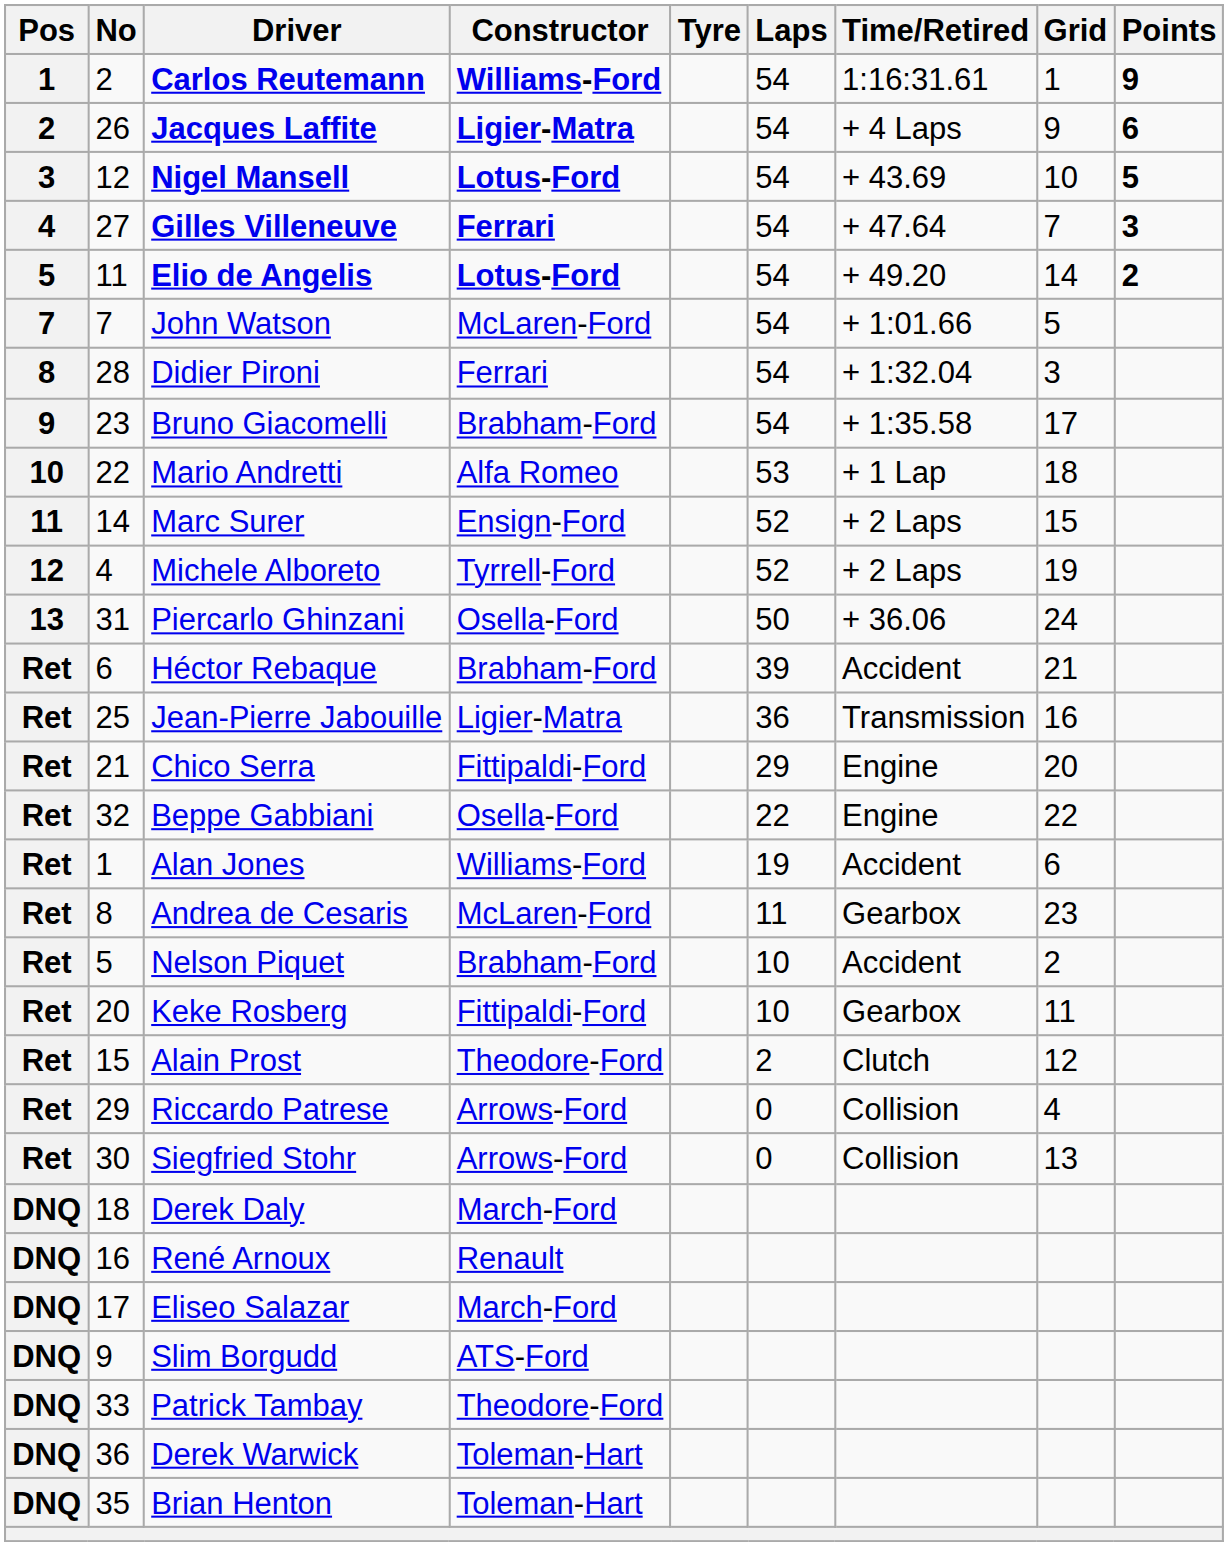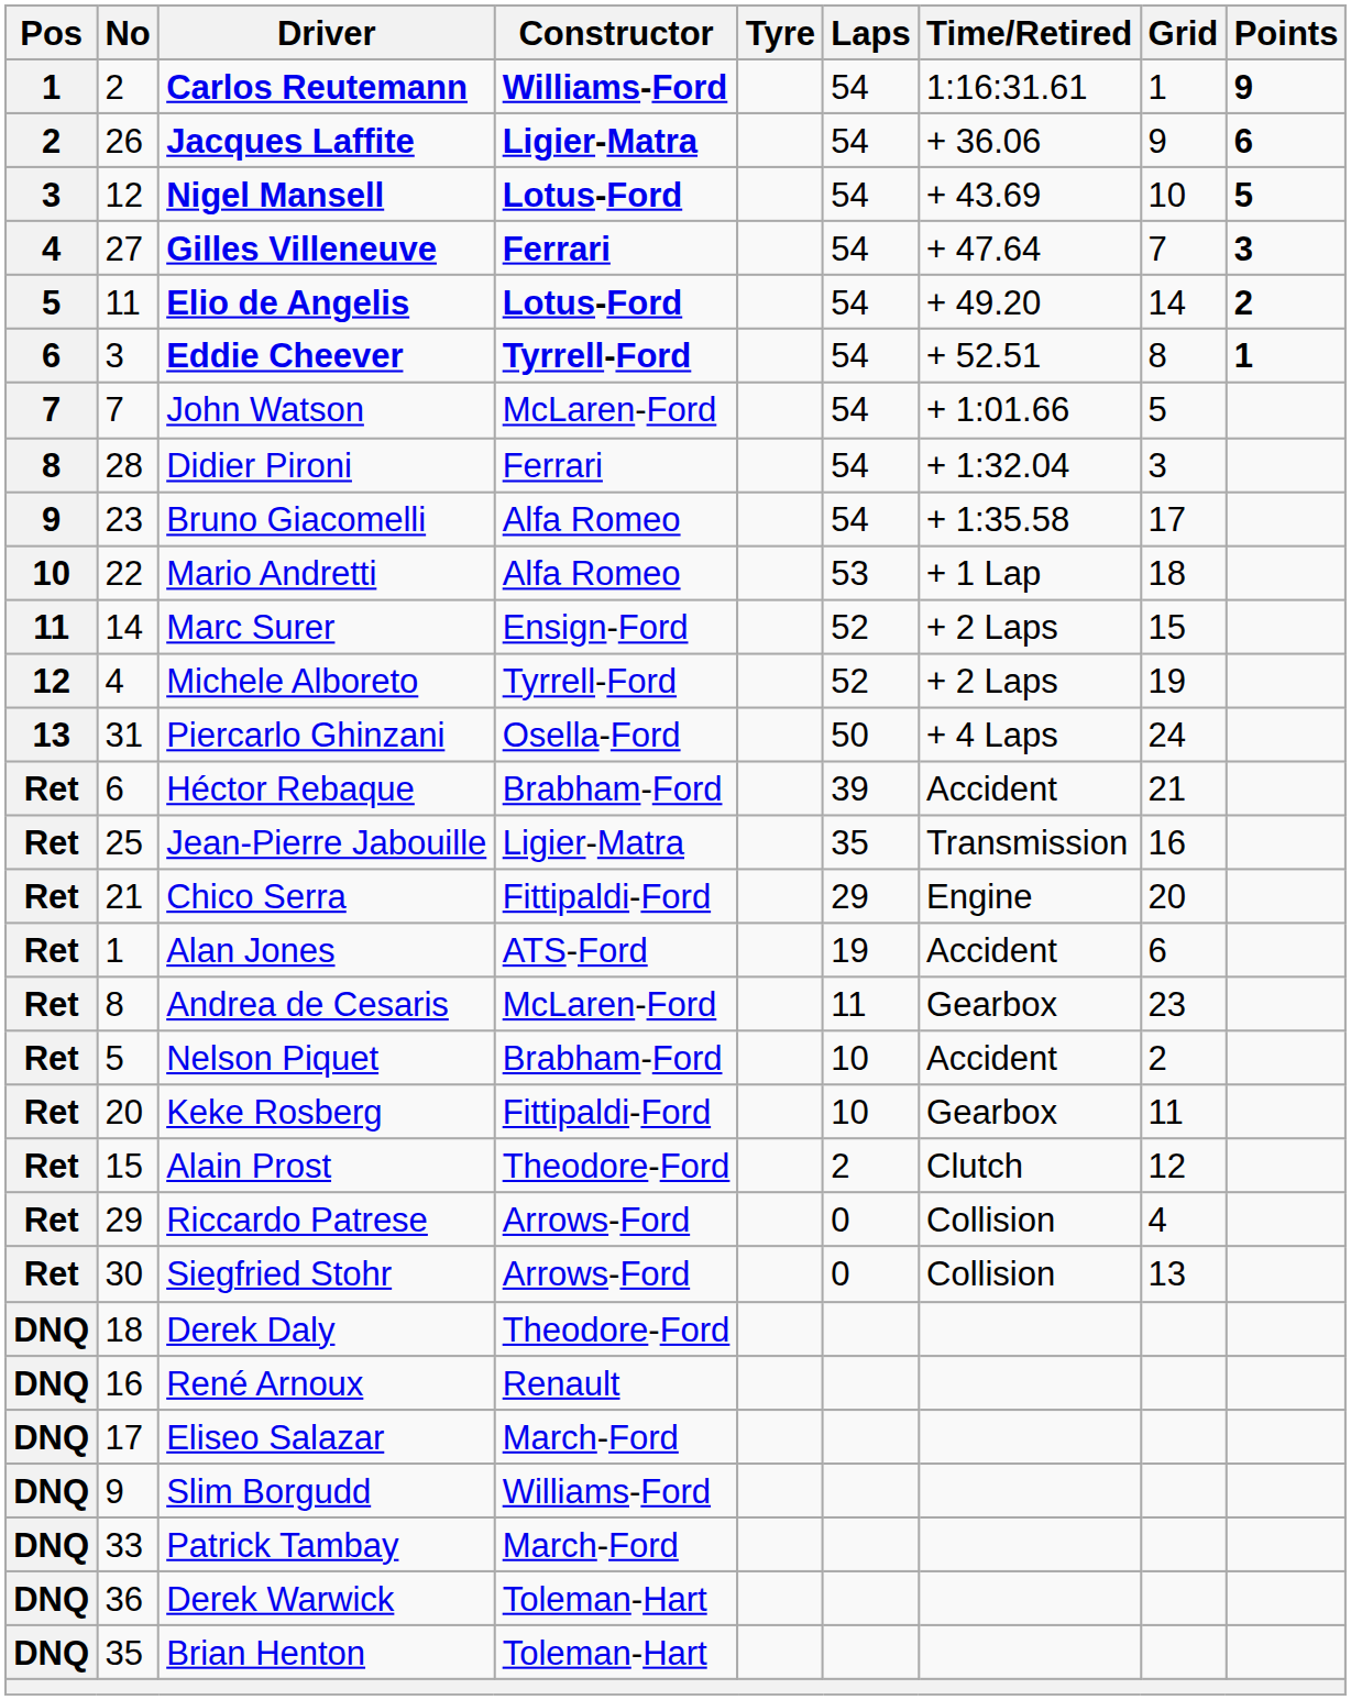 <table class="wikitable" style="font-size: 95%">
 <tr>
 <th>Pos</th>
 <th>No</th>
 <th>Driver</th>
 <th>Constructor</th>
 <th>Tyre</th>
 <th>Laps</th>
 <th>Time/Retired</th>
 <th>Grid</th>
 <th>Points</th>
 </tr>
 <tr>
 <th>1</th>
 <td>2</td>
 <td> <strong><a href='#'>Carlos Reutemann</a></strong></td>
 <td><strong><a href='#'>Williams</a>-<a href='#'>Ford</a></strong></td>
 <td></td>
 <td>54</td>
 <td>1:16:31.61</td>
 <td>1</td>
 <td><strong>9</strong></td>
 </tr>
 <tr>
 <th>2</th>
 <td>26</td>
 <td> <strong><a href='#'>Jacques Laffite</a></strong></td>
 <td><strong><a href='#'>Ligier</a>-<a href='#'>Matra</a></strong></td>
 <td></td>
 <td>54</td>
-<td>+ 4 Laps</td>
+<td>+ 36.06</td>
 <td>9</td>
 <td><strong>6</strong></td>
 </tr>
 <tr>
 <th>3</th>
 <td>12</td>
 <td> <strong><a href='#'>Nigel Mansell</a></strong></td>
 <td><strong><a href='#'>Lotus</a>-<a href='#'>Ford</a></strong></td>
 <td></td>
 <td>54</td>
 <td>+ 43.69</td>
 <td>10</td>
 <td><strong>5</strong></td>
 </tr>
 <tr>
 <th>4</th>
 <td>27</td>
 <td> <strong><a href='#'>Gilles Villeneuve</a></strong></td>
 <td><strong><a href='#'>Ferrari</a></strong></td>
 <td></td>
 <td>54</td>
 <td>+ 47.64</td>
 <td>7</td>
 <td><strong>3</strong></td>
 </tr>
 <tr>
 <th>5</th>
 <td>11</td>
 <td> <strong><a href='#'>Elio de Angelis</a></strong></td>
 <td><strong><a href='#'>Lotus</a>-<a href='#'>Ford</a></strong></td>
 <td></td>
 <td>54</td>
 <td>+ 49.20</td>
 <td>14</td>
 <td><strong>2</strong></td>
 </tr>
 <tr>
+<th>6</th>
+<td>3</td>
+<td> <strong><a href='#'>Eddie Cheever</a></strong></td>
+<td><strong><a href='#'>Tyrrell</a>-<a href='#'>Ford</a></strong></td>
+<td></td>
+<td>54</td>
+<td>+ 52.51</td>
+<td>8</td>
+<td><strong>1</strong></td>
+</tr>
+<tr>
 <th>7</th>
 <td>7</td>
 <td> <a href='#'>John Watson</a></td>
 <td><a href='#'>McLaren</a>-<a href='#'>Ford</a></td>
 <td></td>
 <td>54</td>
 <td>+ 1:01.66</td>
 <td>5</td>
 <td></td>
 </tr>
 <tr>
 <th>8</th>
 <td>28</td>
 <td> <a href='#'>Didier Pironi</a></td>
 <td><a href='#'>Ferrari</a></td>
 <td></td>
 <td>54</td>
 <td>+ 1:32.04</td>
 <td>3</td>
 <td></td>
 </tr>
 <tr>
 <th>9</th>
 <td>23</td>
 <td> <a href='#'>Bruno Giacomelli</a></td>
-<td><a href='#'>Brabham</a>-<a href='#'>Ford</a></td>
+<td><a href='#'>Alfa Romeo</a></td>
 <td></td>
 <td>54</td>
 <td>+ 1:35.58</td>
 <td>17</td>
 <td></td>
 </tr>
 <tr>
 <th>10</th>
 <td>22</td>
 <td> <a href='#'>Mario Andretti</a></td>
 <td><a href='#'>Alfa Romeo</a></td>
 <td></td>
 <td>53</td>
 <td>+ 1 Lap</td>
 <td>18</td>
 <td></td>
 </tr>
 <tr>
 <th>11</th>
 <td>14</td>
 <td> <a href='#'>Marc Surer</a></td>
 <td><a href='#'>Ensign</a>-<a href='#'>Ford</a></td>
 <td></td>
 <td>52</td>
 <td>+ 2 Laps</td>
 <td>15</td>
 <td></td>
 </tr>
 <tr>
 <th>12</th>
 <td>4</td>
 <td> <a href='#'>Michele Alboreto</a></td>
 <td><a href='#'>Tyrrell</a>-<a href='#'>Ford</a></td>
 <td></td>
 <td>52</td>
 <td>+ 2 Laps</td>
 <td>19</td>
 <td></td>
 </tr>
 <tr>
 <th>13</th>
 <td>31</td>
 <td> <a href='#'>Piercarlo Ghinzani</a></td>
 <td><a href='#'>Osella</a>-<a href='#'>Ford</a></td>
 <td></td>
 <td>50</td>
-<td>+ 36.06</td>
+<td>+ 4 Laps</td>
 <td>24</td>
 <td></td>
 </tr>
 <tr>
 <th>Ret</th>
 <td>6</td>
 <td> <a href='#'>Héctor Rebaque</a></td>
 <td><a href='#'>Brabham</a>-<a href='#'>Ford</a></td>
 <td></td>
 <td>39</td>
 <td>Accident</td>
 <td>21</td>
 <td></td>
 </tr>
 <tr>
 <th>Ret</th>
 <td>25</td>
 <td> <a href='#'>Jean-Pierre Jabouille</a></td>
 <td><a href='#'>Ligier</a>-<a href='#'>Matra</a></td>
 <td></td>
-<td>36</td>
+<td>35</td>
 <td>Transmission</td>
 <td>16</td>
 <td></td>
 </tr>
 <tr>
 <th>Ret</th>
 <td>21</td>
 <td> <a href='#'>Chico Serra</a></td>
 <td><a href='#'>Fittipaldi</a>-<a href='#'>Ford</a></td>
 <td></td>
 <td>29</td>
 <td>Engine</td>
 <td>20</td>
 <td></td>
 </tr>
 <tr>
 <th>Ret</th>
-<td>32</td>
-<td> <a href='#'>Beppe Gabbiani</a></td>
-<td><a href='#'>Osella</a>-<a href='#'>Ford</a></td>
-<td></td>
-<td>22</td>
-<td>Engine</td>
-<td>22</td>
-<td></td>
-</tr>
-<tr>
-<th>Ret</th>
 <td>1</td>
 <td> <a href='#'>Alan Jones</a></td>
-<td><a href='#'>Williams</a>-<a href='#'>Ford</a></td>
+<td><a href='#'>ATS</a>-<a href='#'>Ford</a></td>
 <td></td>
 <td>19</td>
 <td>Accident</td>
 <td>6</td>
 <td></td>
 </tr>
 <tr>
 <th>Ret</th>
 <td>8</td>
 <td> <a href='#'>Andrea de Cesaris</a></td>
 <td><a href='#'>McLaren</a>-<a href='#'>Ford</a></td>
 <td></td>
 <td>11</td>
 <td>Gearbox</td>
 <td>23</td>
 <td></td>
 </tr>
 <tr>
 <th>Ret</th>
 <td>5</td>
 <td> <a href='#'>Nelson Piquet</a></td>
 <td><a href='#'>Brabham</a>-<a href='#'>Ford</a></td>
 <td></td>
 <td>10</td>
 <td>Accident</td>
 <td>2</td>
 <td></td>
 </tr>
 <tr>
 <th>Ret</th>
 <td>20</td>
 <td> <a href='#'>Keke Rosberg</a></td>
 <td><a href='#'>Fittipaldi</a>-<a href='#'>Ford</a></td>
 <td></td>
 <td>10</td>
 <td>Gearbox</td>
 <td>11</td>
 <td></td>
 </tr>
 <tr>
 <th>Ret</th>
 <td>15</td>
 <td> <a href='#'>Alain Prost</a></td>
 <td><a href='#'>Theodore</a>-<a href='#'>Ford</a></td>
 <td></td>
 <td>2</td>
 <td>Clutch</td>
 <td>12</td>
 <td></td>
 </tr>
 <tr>
 <th>Ret</th>
 <td>29</td>
 <td> <a href='#'>Riccardo Patrese</a></td>
 <td><a href='#'>Arrows</a>-<a href='#'>Ford</a></td>
 <td></td>
 <td>0</td>
 <td>Collision</td>
 <td>4</td>
 <td></td>
 </tr>
 <tr>
 <th>Ret</th>
 <td>30</td>
 <td> <a href='#'>Siegfried Stohr</a></td>
 <td><a href='#'>Arrows</a>-<a href='#'>Ford</a></td>
 <td></td>
 <td>0</td>
 <td>Collision</td>
 <td>13</td>
 <td></td>
 </tr>
 <tr>
 <th>DNQ</th>
 <td>18</td>
 <td> <a href='#'>Derek Daly</a></td>
-<td><a href='#'>March</a>-<a href='#'>Ford</a></td>
+<td><a href='#'>Theodore</a>-<a href='#'>Ford</a></td>
 <td></td>
 <td></td>
 <td></td>
 <td></td>
 <td></td>
 </tr>
 <tr>
 <th>DNQ</th>
 <td>16</td>
 <td> <a href='#'>René Arnoux</a></td>
 <td><a href='#'>Renault</a></td>
 <td></td>
 <td></td>
 <td></td>
 <td></td>
 <td></td>
 </tr>
 <tr>
 <th>DNQ</th>
 <td>17</td>
 <td> <a href='#'>Eliseo Salazar</a></td>
 <td><a href='#'>March</a>-<a href='#'>Ford</a></td>
 <td></td>
 <td></td>
 <td></td>
 <td></td>
 <td></td>
 </tr>
 <tr>
 <th>DNQ</th>
 <td>9</td>
 <td> <a href='#'>Slim Borgudd</a></td>
-<td><a href='#'>ATS</a>-<a href='#'>Ford</a></td>
+<td><a href='#'>Williams</a>-<a href='#'>Ford</a></td>
 <td></td>
 <td></td>
 <td></td>
 <td></td>
 <td></td>
 </tr>
 <tr>
 <th>DNQ</th>
 <td>33</td>
 <td> <a href='#'>Patrick Tambay</a></td>
-<td><a href='#'>Theodore</a>-<a href='#'>Ford</a></td>
+<td><a href='#'>March</a>-<a href='#'>Ford</a></td>
 <td></td>
 <td></td>
 <td></td>
 <td></td>
 <td></td>
 </tr>
 <tr>
 <th>DNQ</th>
 <td>36</td>
 <td> <a href='#'>Derek Warwick</a></td>
 <td><a href='#'>Toleman</a>-<a href='#'>Hart</a></td>
 <td></td>
 <td></td>
 <td></td>
 <td></td>
 <td></td>
 </tr>
 <tr>
 <th>DNQ</th>
 <td>35</td>
 <td> <a href='#'>Brian Henton</a></td>
 <td><a href='#'>Toleman</a>-<a href='#'>Hart</a></td>
 <td></td>
 <td></td>
 <td></td>
 <td></td>
 <td></td>
 </tr>
 <tr>
 <th colspan="9"></th>
 </tr>
 </table>
